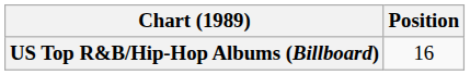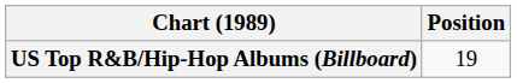 <table class="wikitable plainrowheaders" style="text-align:center">
 <tr>
 <th scope="col">Chart (1989)</th>
 <th scope="col">Position</th>
 </tr>
 <tr>
 <th scope="row">US Top R&B/Hip-Hop Albums (<em>Billboard</em>)</th>
-<td>16</td>
+<td>19</td>
 </tr>
 </table>
